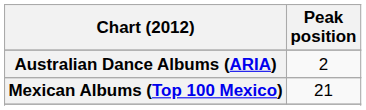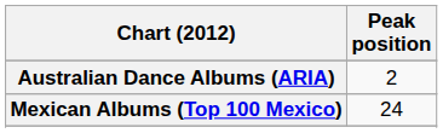 <table class="wikitable sortable plainrowheaders" style="text-align:center">
 <tr>
 <th scope="col">Chart (2012)</th>
 <th scope="col">Peak<br>position</th>
 </tr>
 <tr>
 </tr>
 <tr>
 <th scope="row">Australian Dance Albums (<a href='#'>ARIA</a>)</th>
 <td>2</td>
 </tr>
 <tr>
 </tr>
 <tr>
 </tr>
 <tr>
 <th scope="row">Mexican Albums (<a href='#'>Top 100 Mexico</a>)</th>
-<td>21</td>
+<td>24</td>
 </tr>
 <tr>
 </tr>
 <tr>
 </tr>
 <tr>
 </tr>
 <tr>
 </tr>
 <tr>
 </tr>
 <tr>
 </tr>
 <tr>
 </tr>
 <tr>
 </tr>
 <tr>
 </tr>
 </table>
